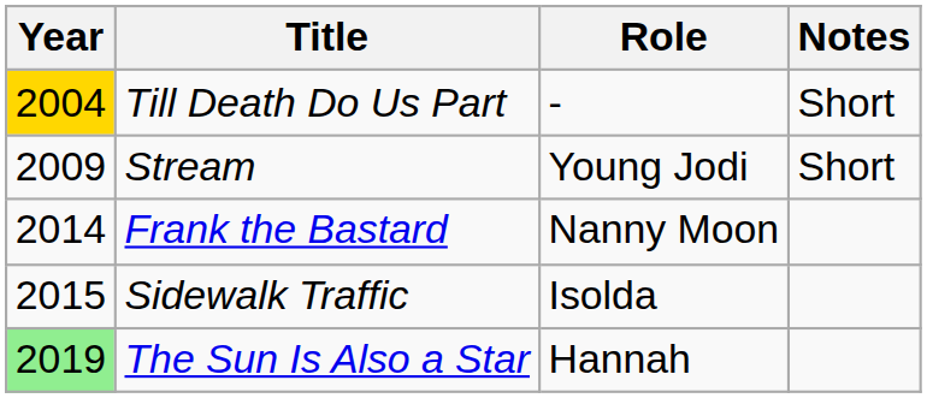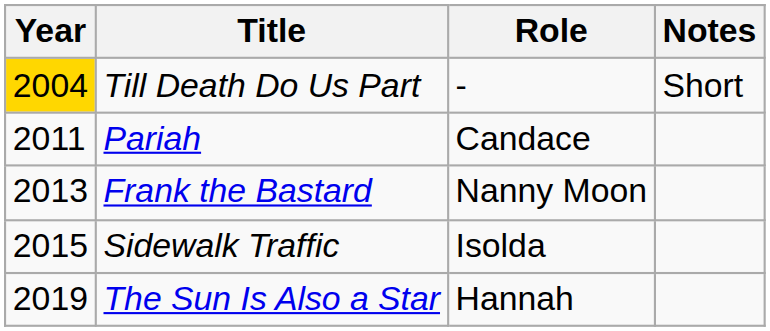 <table class="wikitable sortable">
 <tr>
 <th>Year</th>
 <th>Title</th>
 <th>Role</th>
 <th class="unsortable">Notes</th>
 </tr>
 <tr>
 <td style="background: gold;">2004</td>
 <td><em>Till Death Do Us Part</em></td>
 <td>-</td>
 <td>Short</td>
 </tr>
 <tr>
-<td>2009</td>
-<td><em>Stream</em></td>
-<td>Young Jodi</td>
-<td>Short</td>
+<td>2011</td>
+<td><em><a href='#'>Pariah</a></em></td>
+<td>Candace</td>
+<td></td>
 </tr>
 <tr>
-<td>2014</td>
+<td>2013</td>
 <td><em><a href='#'>Frank the Bastard</a></em></td>
 <td>Nanny Moon</td>
 <td></td>
 </tr>
 <tr>
 <td>2015</td>
 <td><em>Sidewalk Traffic</em></td>
 <td>Isolda</td>
 <td></td>
 </tr>
 <tr>
-<td style="background: lightgreen;">2019</td>
+<td>2019</td>
 <td><em><a href='#'>The Sun Is Also a Star</a></em></td>
 <td>Hannah</td>
 <td></td>
 </tr>
 </table>
